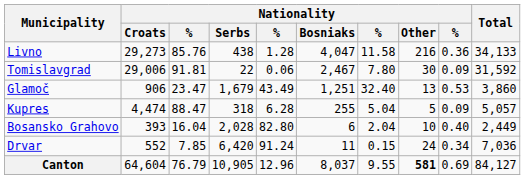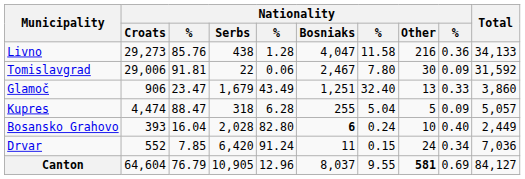 <table class="wikitable" style="text-align:right;">
 <tr>
 <th rowspan="2">Municipality</th>
 <th colspan="8">Nationality</th>
 <th rowspan="2">Total</th>
 </tr>
 <tr>
 <th>Croats</th>
 <th>%</th>
 <th>Serbs</th>
 <th>%</th>
 <th>Bosniaks</th>
 <th>%</th>
 <th>Other</th>
 <th>%</th>
 </tr>
 <tr>
 <td style="text-align:left;"><a href='#'>Livno</a></td>
 <td>29,273</td>
 <td>85.76</td>
 <td>438</td>
 <td>1.28</td>
 <td>4,047</td>
 <td>11.58</td>
 <td>216</td>
 <td>0.36</td>
 <td>34,133</td>
 </tr>
 <tr>
 <td style="text-align:left;"><a href='#'>Tomislavgrad</a></td>
 <td>29,006</td>
 <td>91.81</td>
 <td>22</td>
 <td>0.06</td>
 <td>2,467</td>
 <td>7.80</td>
 <td>30</td>
 <td>0.09</td>
 <td>31,592</td>
 </tr>
 <tr>
 <td style="text-align:left;"><a href='#'>Glamoč</a></td>
 <td>906</td>
 <td>23.47</td>
 <td>1,679</td>
 <td>43.49</td>
 <td>1,251</td>
 <td>32.40</td>
 <td>13</td>
-<td>0.53</td>
+<td>0.33</td>
 <td>3,860</td>
 </tr>
 <tr>
 <td style="text-align:left;"><a href='#'>Kupres</a></td>
 <td>4,474</td>
 <td>88.47</td>
 <td>318</td>
 <td>6.28</td>
 <td>255</td>
 <td>5.04</td>
 <td>5</td>
 <td>0.09</td>
 <td>5,057</td>
 </tr>
 <tr>
 <td style="text-align:left;"><a href='#'>Bosansko Grahovo</a></td>
 <td>393</td>
 <td>16.04</td>
 <td>2,028</td>
 <td>82.80</td>
-<td>6</td>
-<td>2.04</td>
+<td><strong>6</strong></td>
+<td>0.24</td>
 <td>10</td>
 <td>0.40</td>
 <td>2,449</td>
 </tr>
 <tr>
 <td style="text-align:left;"><a href='#'>Drvar</a></td>
 <td>552</td>
 <td>7.85</td>
 <td>6,420</td>
 <td>91.24</td>
 <td>11</td>
 <td>0.15</td>
 <td>24</td>
 <td>0.34</td>
 <td>7,036</td>
 </tr>
 <tr>
 <th>Canton</th>
 <td>64,604</td>
 <td>76.79</td>
 <td>10,905</td>
 <td>12.96</td>
 <td>8,037</td>
 <td>9.55</td>
 <td><strong>581</strong></td>
 <td>0.69</td>
 <td>84,127</td>
 </tr>
 </table>
